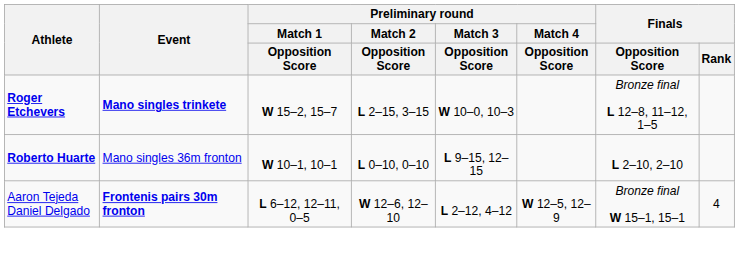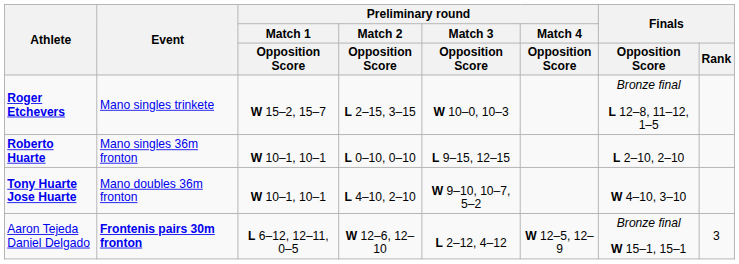 <table class="wikitable" style="font-size:90%">
 <tr>
 <th rowspan=3>Athlete</th>
 <th rowspan=3>Event</th>
 <th colspan=4>Preliminary round</th>
 <th colspan=2 rowspan=2>Finals</th>
 </tr>
 <tr>
 <th>Match 1</th>
 <th>Match 2</th>
 <th>Match 3</th>
 <th>Match 4</th>
 </tr>
 <tr>
 <th>Opposition<br>Score</th>
 <th>Opposition<br>Score</th>
 <th>Opposition<br>Score</th>
 <th>Opposition<br>Score</th>
 <th>Opposition<br>Score</th>
 <th>Rank</th>
 </tr>
 <tr align=center>
 <td align=left><strong><a href='#'>Roger Etchevers</a></strong></td>
-<td align=left><strong><a href='#'>Mano singles trinkete</a></strong></td>
+<td align=left><a href='#'>Mano singles trinkete</a></td>
 <td><br><strong>W</strong> 15–2, 15–7</td>
 <td><br><strong>L</strong> 2–15, 3–15</td>
 <td><br><strong>W</strong> 10–0, 10–3</td>
 <td></td>
 <td><em>Bronze final</em><br><br><strong>L</strong> 12–8, 11–12, 1–5</td>
 <td></td>
 </tr>
 <tr align=center>
 <td align=left><strong><a href='#'>Roberto Huarte</a></strong></td>
 <td align=left><a href='#'>Mano singles 36m fronton</a></td>
 <td><br><strong>W</strong> 10–1, 10–1</td>
 <td><br><strong>L</strong> 0–10, 0–10</td>
 <td><br><strong>L</strong> 9–15, 12–15</td>
 <td></td>
 <td><br><strong>L</strong> 2–10, 2–10</td>
 <td></td>
 </tr>
 <tr align=center>
+<td align=left><strong><a href='#'>Tony Huarte</a><br><a href='#'>Jose Huarte</a></strong></td>
+<td align=left><a href='#'>Mano doubles 36m fronton</a></td>
+<td><br><strong>W</strong> 10–1, 10–1</td>
+<td><br><strong>L</strong> 4–10, 2–10</td>
+<td><br><strong>W</strong> 9–10, 10–7, 5–2</td>
+<td></td>
+<td><br><strong>W</strong> 4–10, 3–10</td>
+<td></td>
+</tr>
+<tr align=center>
 <td align=left><a href='#'>Aaron Tejeda</a><br><a href='#'>Daniel Delgado</a></td>
 <td align=left><strong><a href='#'>Frontenis pairs 30m fronton</a></strong></td>
 <td><br><strong>L</strong> 6–12, 12–11, 0–5</td>
 <td><br><strong>W</strong> 12–6, 12–10</td>
 <td><br><strong>L</strong> 2–12, 4–12</td>
 <td><br><strong>W</strong> 12–5, 12–9</td>
 <td><em>Bronze final</em><br><br><strong>W</strong> 15–1, 15–1</td>
-<td>4</td>
+<td>3</td>
 </tr>
 </table>
